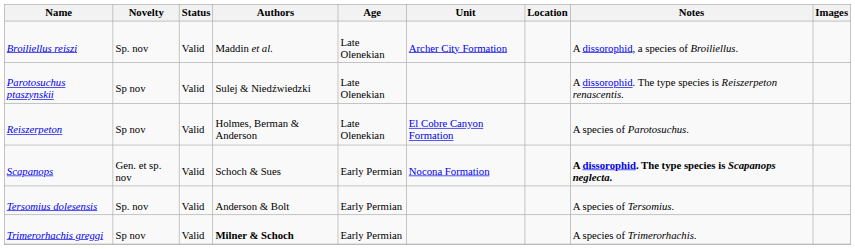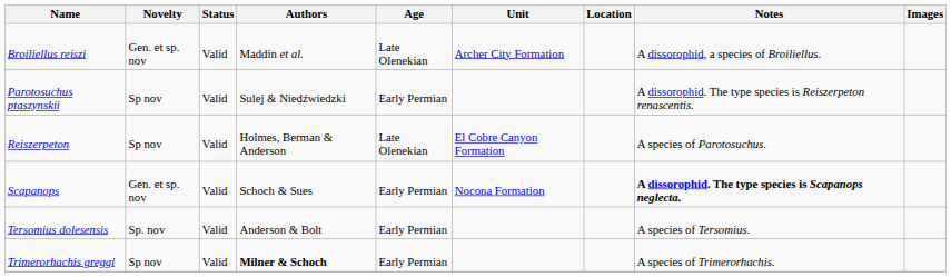 <table class="wikitable sortable" align="center" width="100%">
 <tr>
 <th>Name</th>
 <th>Novelty</th>
 <th>Status</th>
 <th>Authors</th>
 <th>Age</th>
 <th>Unit</th>
 <th>Location</th>
 <th>Notes</th>
 <th>Images</th>
 </tr>
 <tr>
 <td><br><em><a href='#'>Broiliellus reiszi</a></em></td>
-<td><br>Sp. nov</td>
+<td><br>Gen. et sp. nov</td>
 <td><br>Valid</td>
 <td><br>Maddin <em>et al.</em></td>
 <td><br>Late Olenekian</td>
 <td><br><a href='#'>Archer City Formation</a></td>
 <td><br></td>
 <td><br>A <a href='#'>dissorophid</a>, a species of <em>Broiliellus</em>.</td>
 <td></td>
 </tr>
 <tr>
 <td><br><em><a href='#'>Parotosuchus ptaszynskii</a></em></td>
 <td><br>Sp nov</td>
 <td><br>Valid</td>
 <td><br>Sulej & Niedźwiedzki</td>
-<td><br>Late Olenekian</td>
+<td><br>Early Permian</td>
 <td></td>
 <td><br></td>
 <td><br>A <a href='#'>dissorophid</a>. The type species is <em>Reiszerpeton renascentis</em>.</td>
 <td></td>
 </tr>
 <tr>
 <td><br><em><a href='#'>Reiszerpeton</a></em></td>
 <td><br>Sp nov</td>
 <td><br>Valid</td>
 <td><br>Holmes, Berman & Anderson</td>
 <td><br>Late Olenekian</td>
 <td><br><a href='#'>El Cobre Canyon Formation</a></td>
 <td><br></td>
 <td><br>A species of <em>Parotosuchus</em>.</td>
 <td></td>
 </tr>
 <tr>
 <td><br><em><a href='#'>Scapanops</a></em></td>
 <td><br>Gen. et sp. nov</td>
 <td><br>Valid</td>
 <td><br>Schoch & Sues</td>
 <td><br>Early Permian</td>
 <td><br><a href='#'>Nocona Formation</a></td>
 <td><br></td>
 <td><strong><br>A <a href='#'>dissorophid</a>. The type species is <em>Scapanops neglecta</em>.</strong></td>
 <td></td>
 </tr>
 <tr>
 <td><br><em><a href='#'>Tersomius dolesensis</a></em></td>
 <td><br>Sp. nov</td>
 <td><br>Valid</td>
 <td><br>Anderson & Bolt</td>
 <td><br>Early Permian</td>
 <td></td>
 <td><br></td>
 <td><br>A species of <em>Tersomius</em>.</td>
 <td></td>
 </tr>
 <tr>
 <td><br><em><a href='#'>Trimerorhachis greggi</a></em></td>
 <td><br>Sp nov</td>
 <td><br>Valid</td>
 <td><strong><br>Milner & Schoch</strong></td>
 <td><br>Early Permian</td>
 <td></td>
 <td><br></td>
 <td><br>A species of <em>Trimerorhachis</em>.</td>
 <td></td>
 </tr>
 <tr>
 </tr>
 </table>
